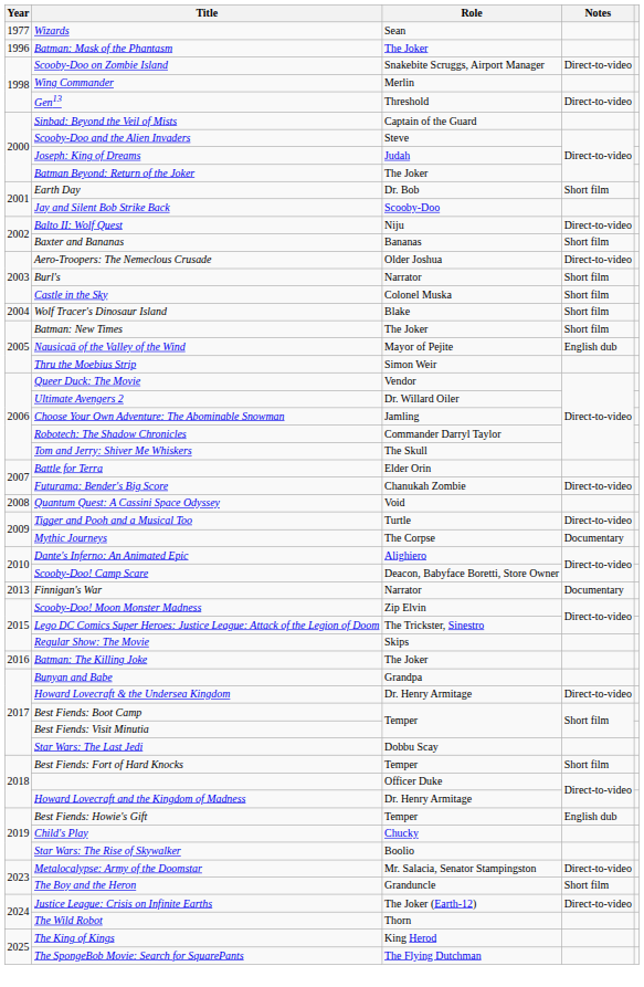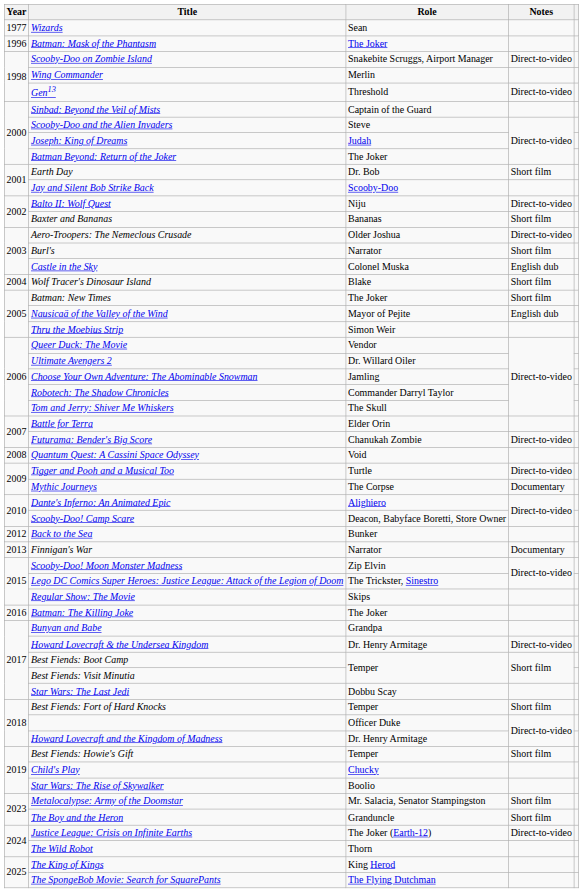 <table class="wikitable sortable plainrowheaders">
 <tr>
 <th scope="col">Year</th>
 <th scope="col">Title</th>
 <th scope="col">Role</th>
 <th scope="col" class="unsortable">Notes</th>
 <th scope="col" class="unsortable"></th>
 </tr>
 <tr>
 <td>1977</td>
 <td><em><a href='#'>Wizards</a></em></td>
 <td>Sean</td>
 <td></td>
 <td></td>
 </tr>
 <tr>
 <td>1996</td>
 <td><em><a href='#'>Batman: Mask of the Phantasm</a></em></td>
 <td><a href='#'>The Joker</a></td>
 <td></td>
 <td></td>
 </tr>
 <tr>
 <td rowspan="3">1998</td>
 <td><em><a href='#'>Scooby-Doo on Zombie Island</a></em></td>
 <td>Snakebite Scruggs, Airport Manager</td>
 <td>Direct-to-video</td>
 <td></td>
 </tr>
 <tr>
 <td><em><a href='#'>Wing Commander</a></em></td>
 <td>Merlin</td>
 <td></td>
 <td></td>
 </tr>
 <tr>
 <td><em><a href='#'>Gen<sup>13</sup></a></em></td>
 <td>Threshold</td>
 <td>Direct-to-video</td>
 <td></td>
 </tr>
 <tr>
 <td rowspan="4">2000</td>
 <td><em><a href='#'>Sinbad: Beyond the Veil of Mists</a></em></td>
 <td>Captain of the Guard</td>
 <td></td>
 <td></td>
 </tr>
 <tr>
 <td><em><a href='#'>Scooby-Doo and the Alien Invaders</a></em></td>
 <td>Steve</td>
 <td rowspan="3">Direct-to-video</td>
 <td></td>
 </tr>
 <tr>
 <td><em><a href='#'>Joseph: King of Dreams</a></em></td>
 <td><a href='#'>Judah</a></td>
 <td></td>
 </tr>
 <tr>
 <td><em><a href='#'>Batman Beyond: Return of the Joker</a></em></td>
 <td>The Joker</td>
 <td></td>
 </tr>
 <tr>
 <td rowspan="2">2001</td>
 <td><em>Earth Day</em></td>
 <td>Dr. Bob</td>
 <td>Short film</td>
 <td></td>
 </tr>
 <tr>
 <td><em><a href='#'>Jay and Silent Bob Strike Back</a></em></td>
 <td><a href='#'>Scooby-Doo</a></td>
 <td></td>
 <td></td>
 </tr>
 <tr>
 <td rowspan="2">2002</td>
 <td><em><a href='#'>Balto II: Wolf Quest</a></em></td>
 <td>Niju</td>
 <td>Direct-to-video</td>
 <td></td>
 </tr>
 <tr>
 <td><em>Baxter and Bananas</em></td>
 <td>Bananas</td>
 <td>Short film</td>
 <td></td>
 </tr>
 <tr>
 <td rowspan="3">2003</td>
 <td><em>Aero-Troopers: The Nemeclous Crusade</em></td>
 <td>Older Joshua</td>
 <td>Direct-to-video</td>
 <td></td>
 </tr>
 <tr>
 <td><em>Burl's</em></td>
 <td>Narrator</td>
 <td>Short film</td>
 <td></td>
 </tr>
 <tr>
 <td><em><a href='#'>Castle in the Sky</a></em></td>
 <td>Colonel Muska</td>
-<td>Short film</td>
+<td>English dub</td>
 <td></td>
 </tr>
 <tr>
 <td>2004</td>
 <td><em>Wolf Tracer's Dinosaur Island</em></td>
 <td>Blake</td>
 <td>Short film</td>
 <td></td>
 </tr>
 <tr>
 <td rowspan="3">2005</td>
 <td><em>Batman: New Times</em></td>
 <td>The Joker</td>
 <td>Short film</td>
 <td style="text-align:center;"></td>
 </tr>
 <tr>
 <td><em><a href='#'>Nausicaä of the Valley of the Wind</a></em></td>
 <td>Mayor of Pejite</td>
 <td>English dub</td>
 <td></td>
 </tr>
 <tr>
 <td><em><a href='#'>Thru the Moebius Strip</a></em></td>
 <td>Simon Weir</td>
 <td></td>
 <td></td>
 </tr>
 <tr>
 <td rowspan="5">2006</td>
 <td><em><a href='#'>Queer Duck: The Movie</a></em></td>
 <td>Vendor</td>
 <td rowspan="5">Direct-to-video</td>
 <td></td>
 </tr>
 <tr>
 <td><em><a href='#'>Ultimate Avengers 2</a></em></td>
 <td>Dr. Willard Oiler</td>
 <td></td>
 </tr>
 <tr>
 <td><em><a href='#'>Choose Your Own Adventure: The Abominable Snowman</a></em></td>
 <td>Jamling</td>
 <td></td>
 </tr>
 <tr>
 <td><em><a href='#'>Robotech: The Shadow Chronicles</a></em></td>
 <td>Commander Darryl Taylor</td>
 <td></td>
 </tr>
 <tr>
 <td><em><a href='#'>Tom and Jerry: Shiver Me Whiskers</a></em></td>
 <td>The Skull</td>
 <td></td>
 </tr>
 <tr>
 <td rowspan="2">2007</td>
 <td><em><a href='#'>Battle for Terra</a></em></td>
 <td>Elder Orin</td>
 <td></td>
 <td></td>
 </tr>
 <tr>
 <td><em><a href='#'>Futurama: Bender's Big Score</a></em></td>
 <td>Chanukah Zombie</td>
 <td>Direct-to-video</td>
 <td></td>
 </tr>
 <tr>
 <td>2008</td>
 <td><em><a href='#'>Quantum Quest: A Cassini Space Odyssey</a></em></td>
 <td>Void</td>
 <td></td>
 <td></td>
 </tr>
 <tr>
 <td rowspan="2">2009</td>
 <td><em><a href='#'>Tigger and Pooh and a Musical Too</a></em></td>
 <td>Turtle</td>
 <td>Direct-to-video</td>
 <td></td>
 </tr>
 <tr>
 <td><em><a href='#'>Mythic Journeys</a></em></td>
 <td>The Corpse</td>
 <td>Documentary</td>
 <td></td>
 </tr>
 <tr>
 <td rowspan="2">2010</td>
 <td><em><a href='#'>Dante's Inferno: An Animated Epic</a></em></td>
 <td><a href='#'>Alighiero</a></td>
 <td rowspan="2">Direct-to-video</td>
 <td></td>
 </tr>
 <tr>
 <td><em><a href='#'>Scooby-Doo! Camp Scare</a></em></td>
 <td>Deacon, Babyface Boretti, Store Owner</td>
 <td></td>
 </tr>
 <tr>
+<td>2012</td>
+<td><em><a href='#'>Back to the Sea</a></em></td>
+<td>Bunker</td>
+<td></td>
+<td></td>
+</tr>
+<tr>
 <td>2013</td>
 <td><em>Finnigan's War</em></td>
 <td>Narrator</td>
 <td>Documentary</td>
 <td></td>
 </tr>
 <tr>
 <td rowspan="3">2015</td>
 <td><em><a href='#'>Scooby-Doo! Moon Monster Madness</a></em></td>
 <td>Zip Elvin</td>
 <td rowspan="2">Direct-to-video</td>
 <td></td>
 </tr>
 <tr>
 <td><em><a href='#'>Lego DC Comics Super Heroes: Justice League: Attack of the Legion of Doom</a></em></td>
 <td>The Trickster, <a href='#'>Sinestro</a></td>
 <td></td>
 </tr>
 <tr>
 <td><em><a href='#'>Regular Show: The Movie</a></em></td>
 <td>Skips</td>
 <td></td>
 <td></td>
 </tr>
 <tr>
 <td>2016</td>
 <td><em><a href='#'>Batman: The Killing Joke</a></em></td>
 <td>The Joker</td>
 <td></td>
 <td></td>
 </tr>
 <tr>
 <td rowspan="5">2017</td>
 <td><em><a href='#'>Bunyan and Babe</a></em></td>
 <td>Grandpa</td>
 <td></td>
 <td></td>
 </tr>
 <tr>
 <td><em><a href='#'>Howard Lovecraft & the Undersea Kingdom</a></em></td>
 <td>Dr. Henry Armitage</td>
 <td>Direct-to-video</td>
 <td></td>
 </tr>
 <tr>
 <td><em>Best Fiends: Boot Camp</em></td>
 <td rowspan="2">Temper</td>
 <td rowspan="2">Short film</td>
 <td style="text-align:center;"></td>
 </tr>
 <tr>
 <td><em>Best Fiends: Visit Minutia</em></td>
 <td style="text-align:center;"></td>
 </tr>
 <tr>
 <td><em><a href='#'>Star Wars: The Last Jedi</a></em></td>
 <td>Dobbu Scay</td>
 <td></td>
 <td style="text-align:center;"></td>
 </tr>
 <tr>
 <td rowspan="3">2018</td>
 <td><em>Best Fiends: Fort of Hard Knocks</em></td>
 <td>Temper</td>
 <td>Short film</td>
 <td style="text-align:center;"></td>
 </tr>
 <tr>
 <td></td>
 <td>Officer Duke</td>
 <td rowspan="2">Direct-to-video</td>
 <td></td>
 </tr>
 <tr>
 <td><em><a href='#'>Howard Lovecraft and the Kingdom of Madness</a></em></td>
 <td>Dr. Henry Armitage</td>
 <td></td>
 </tr>
 <tr>
 <td rowspan="3">2019</td>
 <td><em>Best Fiends: Howie's Gift</em></td>
 <td>Temper</td>
-<td>English dub</td>
+<td>Short film</td>
 <td></td>
 </tr>
 <tr>
 <td><em><a href='#'>Child's Play</a></em></td>
 <td><a href='#'>Chucky</a></td>
 <td></td>
 <td></td>
 </tr>
 <tr>
 <td><em><a href='#'>Star Wars: The Rise of Skywalker</a></em></td>
 <td>Boolio</td>
 <td></td>
 <td></td>
 </tr>
 <tr>
 <td rowspan="2">2023</td>
 <td><em><a href='#'>Metalocalypse: Army of the Doomstar</a></em></td>
 <td>Mr. Salacia, Senator Stampingston</td>
-<td>Direct-to-video</td>
+<td>Short film</td>
 <td></td>
 </tr>
 <tr>
 <td><em><a href='#'>The Boy and the Heron</a></em></td>
 <td>Granduncle</td>
 <td>Short film</td>
 <td></td>
 </tr>
 <tr>
 <td rowspan="2">2024</td>
 <td><em><a href='#'>Justice League: Crisis on Infinite Earths</a></em></td>
 <td>The Joker (<a href='#'>Earth-12</a>)</td>
 <td>Direct-to-video</td>
 <td></td>
 </tr>
 <tr>
 <td><em><a href='#'>The Wild Robot</a></em></td>
 <td>Thorn</td>
 <td></td>
 <td></td>
 </tr>
 <tr>
 <td rowspan="2">2025</td>
 <td><em><a href='#'>The King of Kings</a></em></td>
 <td>King <a href='#'>Herod</a></td>
 <td></td>
 <td></td>
 </tr>
 <tr>
 <td><em><a href='#'>The SpongeBob Movie: Search for SquarePants</a></em></td>
 <td><a href='#'>The Flying Dutchman</a></td>
 <td></td>
 <td></td>
 </tr>
 </table>
